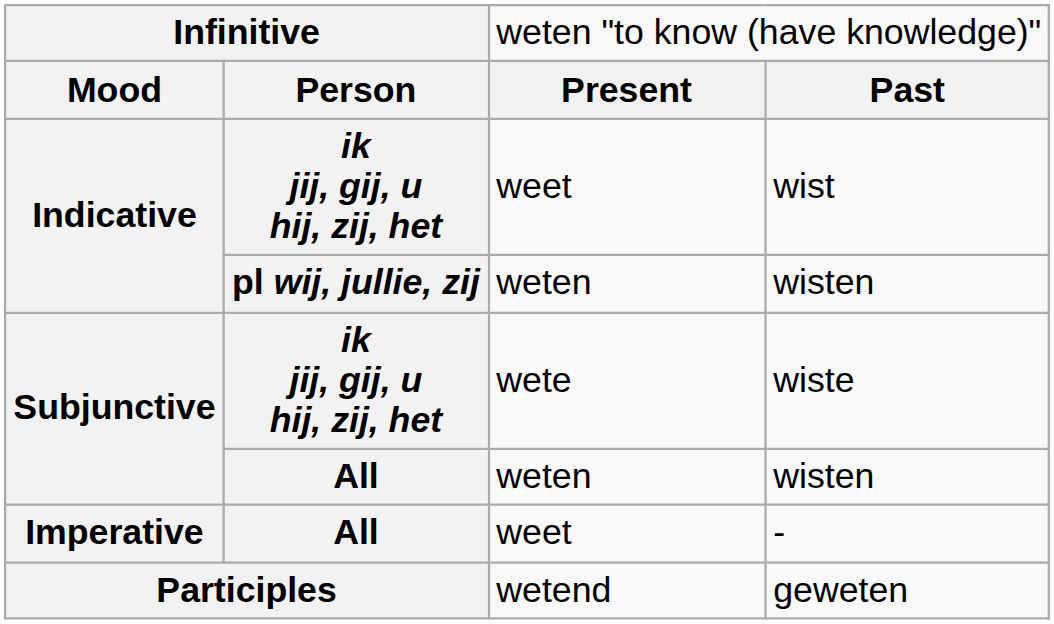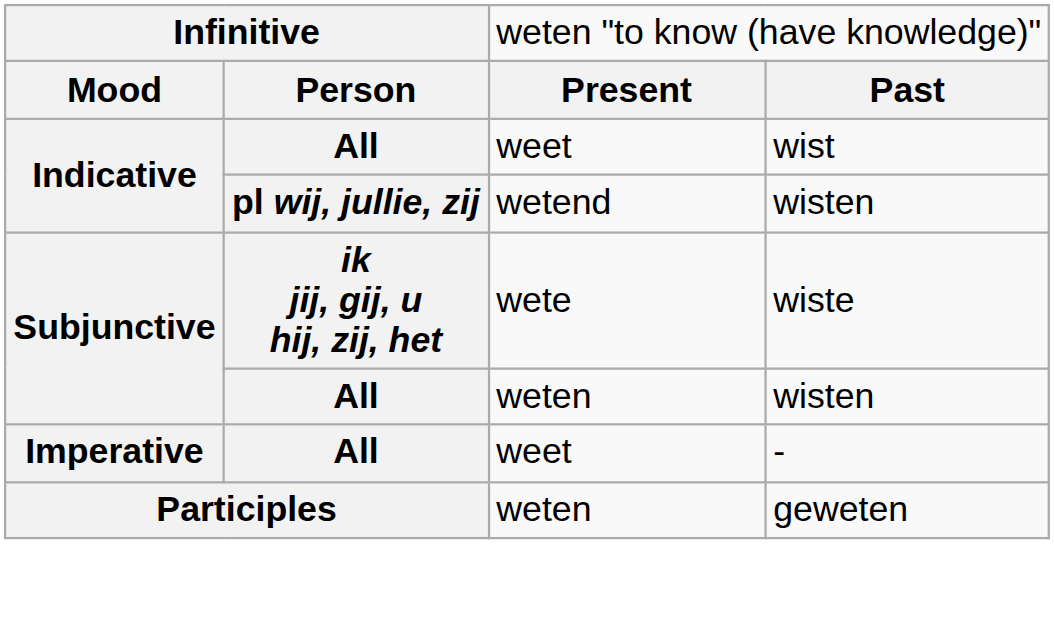 <table class="wikitable">
 <tr>
 <th colspan="2">Infinitive</th>
 <td colspan="2">weten "to know (have knowledge)"</td>
 </tr>
 <tr>
 <th>Mood</th>
 <th>Person</th>
 <th>Present</th>
 <th>Past</th>
 </tr>
 <tr>
 <th rowspan="2">Indicative</th>
-<th><em>ik<br>jij, gij, u<br>hij, zij, het</em></th>
+<th>All</th>
 <td>weet</td>
 <td>wist</td>
 </tr>
 <tr>
 <th>pl <em>wij, jullie, zij</em></th>
-<td>weten</td>
+<td>wetend</td>
 <td>wisten</td>
 </tr>
 <tr>
 <th rowspan="2">Subjunctive</th>
 <th><em>ik<br>jij, gij, u<br>hij, zij, het</em></th>
 <td>wete</td>
 <td>wiste</td>
 </tr>
 <tr>
 <th>All</th>
 <td>weten</td>
 <td>wisten</td>
 </tr>
 <tr>
 <th>Imperative</th>
 <th>All</th>
 <td>weet</td>
 <td>-</td>
 </tr>
 <tr>
 <th colspan="2">Participles</th>
-<td>wetend</td>
+<td>weten</td>
 <td>geweten</td>
 </tr>
 </table>
